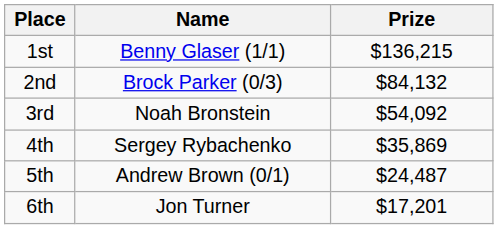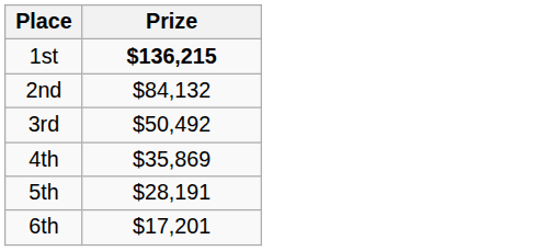 <table class="wikitable">
 <tr>
 <th width="50">Place</th>
-<th width="200">Name</th>
 <th width="125">Prize</th>
 </tr>
 <tr>
 <td align = "center">1st</td>
-<td align = "center"><a href='#'>Benny Glaser</a> (1/1)</td>
-<td align = "center">$136,215</td>
+<td align = "center"><strong>$136,215</strong></td>
 </tr>
 <tr>
 <td align = "center">2nd</td>
-<td align = "center"><a href='#'>Brock Parker</a> (0/3)</td>
 <td align = "center">$84,132</td>
 </tr>
 <tr>
 <td align = "center">3rd</td>
-<td align = "center">Noah Bronstein</td>
-<td align = "center">$54,092</td>
+<td align = "center">$50,492</td>
 </tr>
 <tr>
 <td align = "center">4th</td>
-<td align = "center">Sergey Rybachenko</td>
 <td align = "center">$35,869</td>
 </tr>
 <tr>
 <td align = "center">5th</td>
-<td align = "center">Andrew Brown (0/1)</td>
-<td align = "center">$24,487</td>
+<td align = "center">$28,191</td>
 </tr>
 <tr>
 <td align = "center">6th</td>
-<td align = "center">Jon Turner</td>
 <td align = "center">$17,201</td>
 </tr>
 </table>
